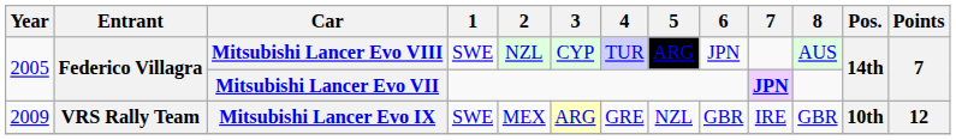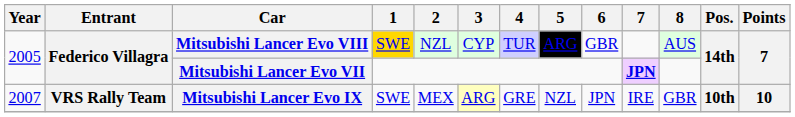 <table class="wikitable" style="text-align:center; font-size:85%">
 <tr>
 <th>Year</th>
 <th>Entrant</th>
 <th>Car</th>
 <th>1</th>
 <th>2</th>
 <th>3</th>
 <th>4</th>
 <th>5</th>
 <th>6</th>
 <th>7</th>
 <th>8</th>
 <th>Pos.</th>
 <th>Points</th>
 </tr>
 <tr>
 <td rowspan=2><a href='#'>2005</a></td>
 <th rowspan=2 nowrap>Federico Villagra</th>
 <th nowrap><a href='#'>Mitsubishi Lancer Evo VIII</a></th>
-<td><a href='#'>SWE</a></td>
+<td style="background: gold;"><a href='#'>SWE</a></td>
 <td style="background:#DFFFDF;"><a href='#'>NZL</a><br></td>
 <td style="background:#DFFFDF;"><a href='#'>CYP</a><br></td>
 <td style="background:#CFCFFF;"><a href='#'>TUR</a><br></td>
 <td style="background:#000000; color:#ffffff"><a href='#'><span>ARG</span></a><br></td>
-<td><a href='#'>JPN</a></td>
+<td><a href='#'>GBR</a></td>
 <td></td>
 <td style="background:#DFFFDF;"><a href='#'>AUS</a><br></td>
 <th rowspan=2>14th</th>
 <th rowspan=2>7</th>
 </tr>
 <tr>
 <th nowrap><a href='#'>Mitsubishi Lancer Evo VII</a></th>
 <td colspan=6></td>
 <td style="background:#EFCFFF;"><strong><a href='#'>JPN</a><br></strong></td>
 <td></td>
 </tr>
 <tr>
-<td><a href='#'>2009</a></td>
+<td><a href='#'>2007</a></td>
 <th nowrap>VRS Rally Team</th>
 <th nowrap><a href='#'>Mitsubishi Lancer Evo IX</a></th>
 <td><a href='#'>SWE</a></td>
 <td><a href='#'>MEX</a></td>
 <td style="background:#FFFFBF;"><a href='#'>ARG</a><br></td>
 <td><a href='#'>GRE</a></td>
 <td><a href='#'>NZL</a></td>
-<td><a href='#'>GBR</a></td>
+<td><a href='#'>JPN</a></td>
 <td><a href='#'>IRE</a></td>
 <td><a href='#'>GBR</a></td>
 <th>10th</th>
-<th>12</th>
+<th>10</th>
 </tr>
 <tr>
 </tr>
 </table>
